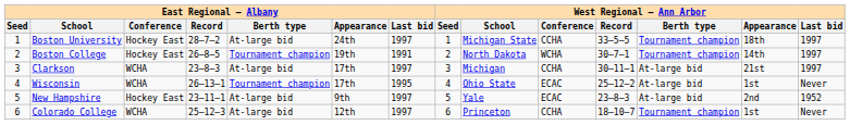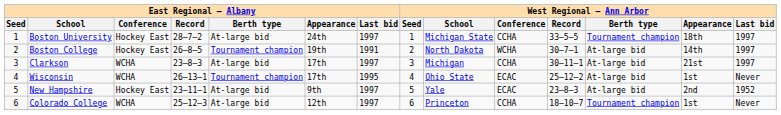 <table class="wikitable">
 <tr>
 <th colspan="7" style="background:#ffdead;">East Regional – <a href='#'>Albany</a></th>
 <th colspan="7" style="background:#ffdead;">West Regional – <a href='#'>Ann Arbor</a></th>
 </tr>
 <tr>
 <th>Seed</th>
 <th>School</th>
 <th>Conference</th>
 <th>Record</th>
 <th>Berth type</th>
 <th>Appearance</th>
 <th>Last bid</th>
 <th>Seed</th>
 <th>School</th>
 <th>Conference</th>
 <th>Record</th>
 <th>Berth type</th>
 <th>Appearance</th>
 <th>Last bid</th>
 </tr>
 <tr>
 <td align=center>1</td>
 <td><a href='#'>Boston University</a></td>
 <td>Hockey East</td>
 <td>28–7–2</td>
 <td>At-large bid</td>
 <td>24th</td>
 <td>1997</td>
 <td align=center>1</td>
 <td><a href='#'>Michigan State</a></td>
 <td>CCHA</td>
 <td>33–5–5</td>
 <td><a href='#'>Tournament champion</a></td>
 <td>18th</td>
 <td>1997</td>
 </tr>
 <tr>
 <td align=center>2</td>
 <td><a href='#'>Boston College</a></td>
 <td>Hockey East</td>
 <td>26–8–5</td>
 <td><a href='#'>Tournament champion</a></td>
 <td>19th</td>
 <td>1991</td>
 <td align=center>2</td>
 <td><a href='#'>North Dakota</a></td>
 <td>WCHA</td>
 <td>30–7–1</td>
-<td><a href='#'>Tournament champion</a></td>
+<td>At-large bid</td>
 <td>14th</td>
 <td>1997</td>
 </tr>
 <tr>
 <td align=center>3</td>
 <td><a href='#'>Clarkson</a></td>
 <td>WCHA</td>
 <td>23–8–3</td>
 <td>At-large bid</td>
 <td>17th</td>
 <td>1997</td>
 <td align=center>3</td>
 <td><a href='#'>Michigan</a></td>
 <td>CCHA</td>
 <td>30–11–1</td>
 <td>At-large bid</td>
 <td>21st</td>
 <td>1997</td>
 </tr>
 <tr>
 <td align=center>4</td>
 <td><a href='#'>Wisconsin</a></td>
 <td>WCHA</td>
 <td>26–13–1</td>
 <td><a href='#'>Tournament champion</a></td>
 <td>17th</td>
 <td>1995</td>
 <td align=center>4</td>
 <td><a href='#'>Ohio State</a></td>
 <td>ECAC</td>
 <td>25–12–2</td>
 <td>At-large bid</td>
 <td>1st</td>
 <td>Never</td>
 </tr>
 <tr>
 <td align=center>5</td>
 <td><a href='#'>New Hampshire</a></td>
 <td>Hockey East</td>
 <td>23–11–1</td>
 <td>At-large bid</td>
 <td>9th</td>
 <td>1997</td>
 <td align=center>5</td>
 <td><a href='#'>Yale</a></td>
 <td>ECAC</td>
 <td>23–8–3</td>
 <td>At-large bid</td>
 <td>2nd</td>
 <td>1952</td>
 </tr>
 <tr>
 <td align=center>6</td>
 <td><a href='#'>Colorado College</a></td>
 <td>WCHA</td>
 <td>25–12–3</td>
 <td>At-large bid</td>
 <td>12th</td>
 <td>1997</td>
 <td align=center>6</td>
 <td><a href='#'>Princeton</a></td>
 <td>CCHA</td>
 <td>18–10–7</td>
 <td><a href='#'>Tournament champion</a></td>
 <td>1st</td>
 <td>Never</td>
 </tr>
 </table>
